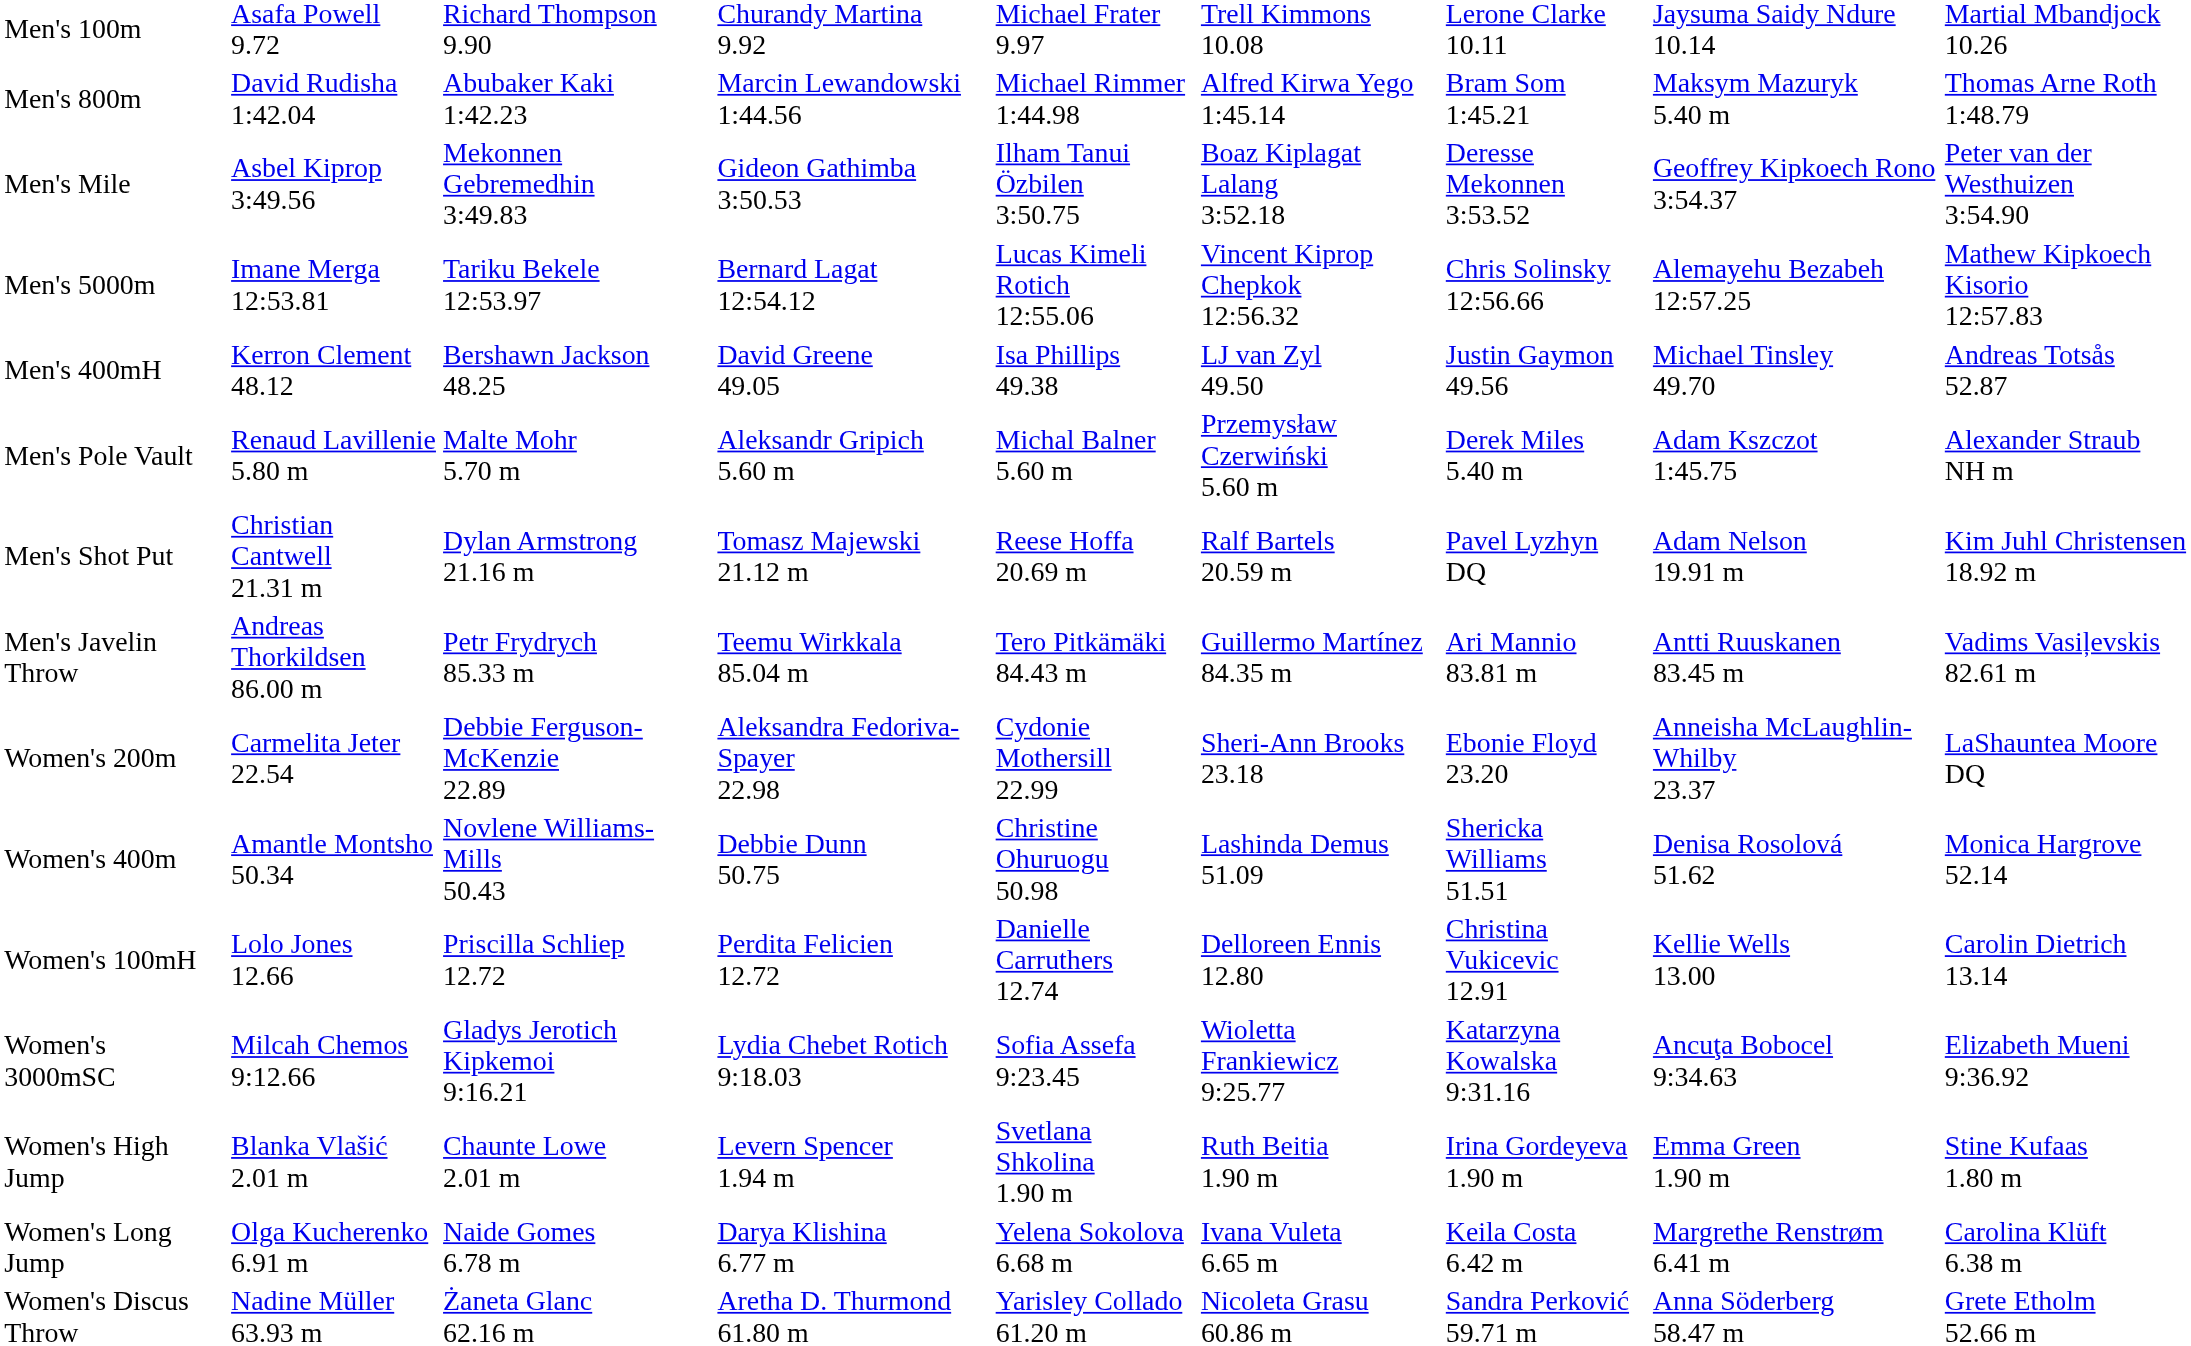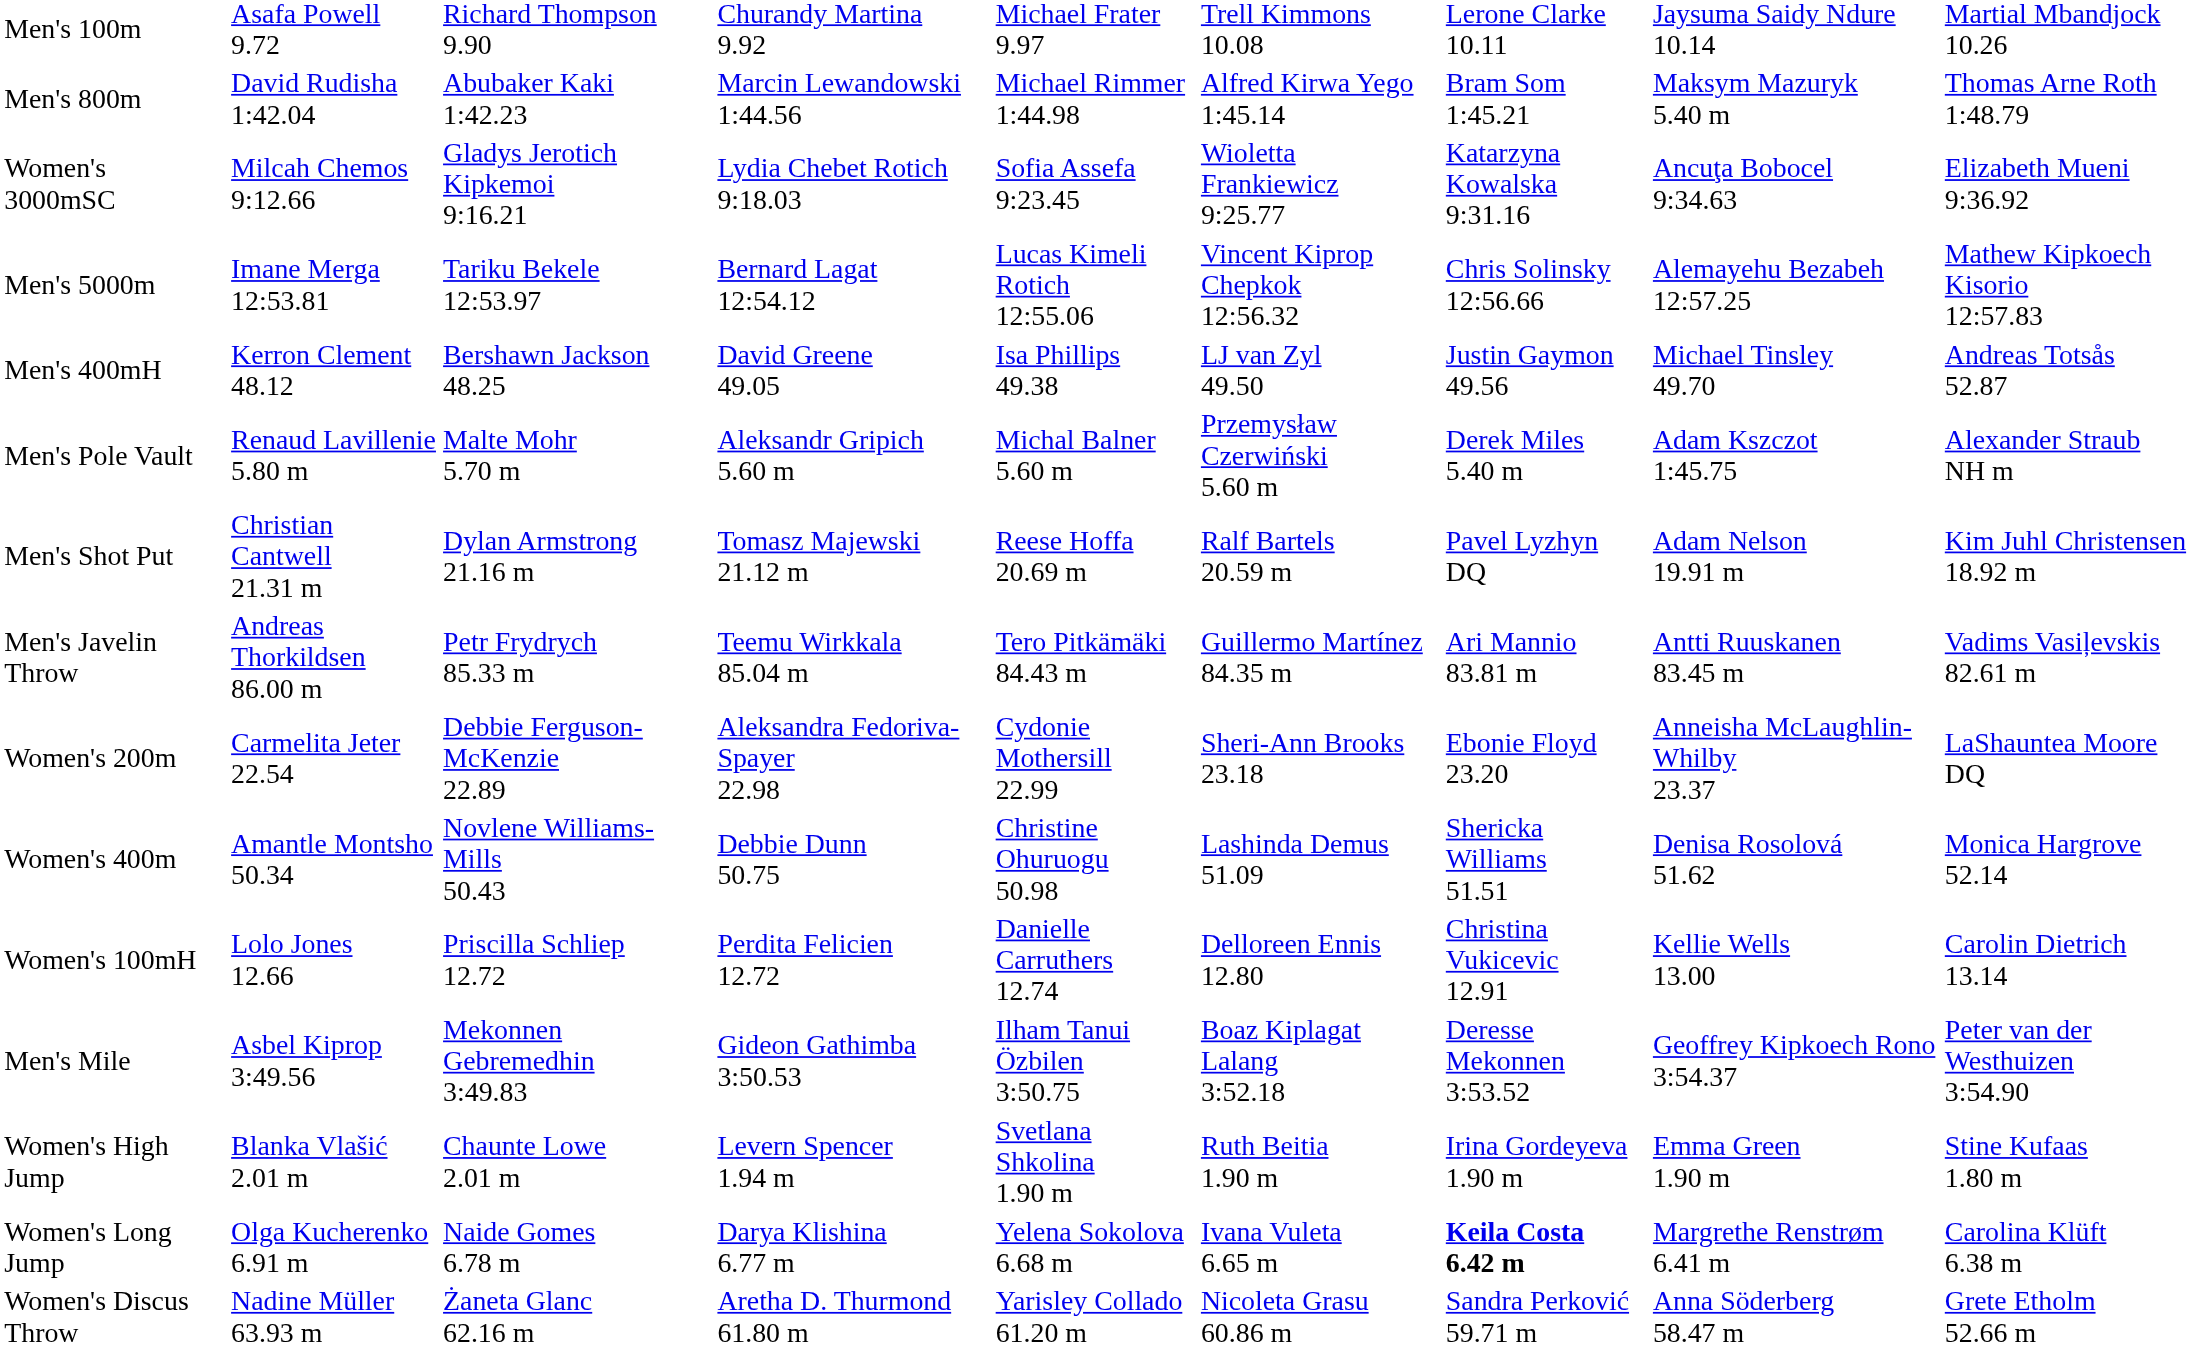 <table>
 <tr>
 <td>Men's 100m<br></td>
 <td><a href='#'>Asafa Powell</a><br>  9.72</td>
 <td><a href='#'>Richard Thompson</a><br>  9.90</td>
 <td><a href='#'>Churandy Martina</a><br>  9.92</td>
 <td><a href='#'>Michael Frater</a><br>  9.97</td>
 <td><a href='#'>Trell Kimmons</a><br>  10.08</td>
 <td><a href='#'>Lerone Clarke</a><br>  10.11</td>
 <td><a href='#'>Jaysuma Saidy Ndure</a><br>  10.14</td>
 <td><a href='#'>Martial Mbandjock</a><br>  10.26</td>
 </tr>
 <tr>
 <td>Men's 800m</td>
 <td><a href='#'>David Rudisha</a><br>  1:42.04</td>
 <td><a href='#'>Abubaker Kaki</a><br>  1:42.23</td>
 <td><a href='#'>Marcin Lewandowski</a><br>  1:44.56</td>
 <td><a href='#'>Michael Rimmer</a><br>  1:44.98</td>
 <td><a href='#'>Alfred Kirwa Yego</a><br>  1:45.14</td>
 <td><a href='#'>Bram Som</a><br>  1:45.21</td>
 <td><a href='#'>Maksym Mazuryk</a><br>  5.40 m</td>
 <td><a href='#'>Thomas Arne Roth</a><br>  1:48.79</td>
 </tr>
 <tr>
-<td>Men's Mile</td>
-<td><a href='#'>Asbel Kiprop</a><br>  3:49.56</td>
-<td><a href='#'>Mekonnen Gebremedhin</a><br>  3:49.83</td>
-<td><a href='#'>Gideon Gathimba</a><br>  3:50.53</td>
-<td><a href='#'>Ilham Tanui Özbilen</a><br>  3:50.75</td>
-<td><a href='#'>Boaz Kiplagat Lalang</a><br>  3:52.18</td>
-<td><a href='#'>Deresse Mekonnen</a><br>  3:53.52</td>
-<td><a href='#'>Geoffrey Kipkoech Rono</a><br>  3:54.37</td>
-<td><a href='#'>Peter van der Westhuizen</a><br>  3:54.90</td>
+<td>Women's 3000mSC</td>
+<td><a href='#'>Milcah Chemos</a><br>  9:12.66</td>
+<td><a href='#'>Gladys Jerotich Kipkemoi</a><br>  9:16.21</td>
+<td><a href='#'>Lydia Chebet Rotich</a><br>  9:18.03</td>
+<td><a href='#'>Sofia Assefa</a><br>  9:23.45</td>
+<td><a href='#'>Wioletta Frankiewicz</a><br>  9:25.77</td>
+<td><a href='#'>Katarzyna Kowalska</a><br>  9:31.16</td>
+<td><a href='#'>Ancuţa Bobocel</a><br>  9:34.63</td>
+<td><a href='#'>Elizabeth Mueni</a><br>  9:36.92</td>
 </tr>
 <tr>
 <td>Men's 5000m</td>
 <td><a href='#'>Imane Merga</a><br>  12:53.81</td>
 <td><a href='#'>Tariku Bekele</a><br>  12:53.97</td>
 <td><a href='#'>Bernard Lagat</a><br>  12:54.12</td>
 <td><a href='#'>Lucas Kimeli Rotich</a><br>  12:55.06</td>
 <td><a href='#'>Vincent Kiprop Chepkok</a><br>  12:56.32</td>
 <td><a href='#'>Chris Solinsky</a><br>  12:56.66</td>
 <td><a href='#'>Alemayehu Bezabeh</a><br>  12:57.25</td>
 <td><a href='#'>Mathew Kipkoech Kisorio</a><br>  12:57.83</td>
 </tr>
 <tr>
 <td>Men's 400mH</td>
 <td><a href='#'>Kerron Clement</a><br>  48.12</td>
 <td><a href='#'>Bershawn Jackson</a><br>  48.25</td>
 <td><a href='#'>David Greene</a><br>  49.05</td>
 <td><a href='#'>Isa Phillips</a><br>  49.38</td>
 <td><a href='#'>LJ van Zyl</a><br>  49.50</td>
 <td><a href='#'>Justin Gaymon</a><br>  49.56</td>
 <td><a href='#'>Michael Tinsley</a><br>  49.70</td>
 <td><a href='#'>Andreas Totsås</a><br>  52.87</td>
 </tr>
 <tr>
 <td>Men's Pole Vault</td>
 <td><a href='#'>Renaud Lavillenie</a><br>  5.80 m</td>
 <td><a href='#'>Malte Mohr</a><br>  5.70 m</td>
 <td><a href='#'>Aleksandr Gripich</a><br>  5.60 m</td>
 <td><a href='#'>Michal Balner</a><br>  5.60 m</td>
 <td><a href='#'>Przemysław Czerwiński</a><br>  5.60 m</td>
 <td><a href='#'>Derek Miles</a><br>  5.40 m</td>
 <td><a href='#'>Adam Kszczot</a><br>  1:45.75</td>
 <td><a href='#'>Alexander Straub</a><br>  NH m</td>
 </tr>
 <tr>
 <td>Men's Shot Put</td>
 <td><a href='#'>Christian Cantwell</a><br>  21.31 m</td>
 <td><a href='#'>Dylan Armstrong</a><br>  21.16 m</td>
 <td><a href='#'>Tomasz Majewski</a><br>  21.12 m</td>
 <td><a href='#'>Reese Hoffa</a><br>  20.69 m</td>
 <td><a href='#'>Ralf Bartels</a><br>  20.59 m</td>
 <td><a href='#'>Pavel Lyzhyn</a><br>  DQ</td>
 <td><a href='#'>Adam Nelson</a><br>  19.91 m</td>
 <td><a href='#'>Kim Juhl Christensen</a><br>  18.92 m</td>
 </tr>
 <tr>
 <td>Men's Javelin Throw</td>
 <td><a href='#'>Andreas Thorkildsen</a><br>  86.00 m</td>
 <td><a href='#'>Petr Frydrych</a><br>  85.33 m</td>
 <td><a href='#'>Teemu Wirkkala</a><br>  85.04 m</td>
 <td><a href='#'>Tero Pitkämäki</a><br>  84.43 m</td>
 <td><a href='#'>Guillermo Martínez</a><br>  84.35 m</td>
 <td><a href='#'>Ari Mannio</a><br>  83.81 m</td>
 <td><a href='#'>Antti Ruuskanen</a><br>  83.45 m</td>
 <td><a href='#'>Vadims Vasiļevskis</a><br>  82.61 m</td>
 </tr>
 <tr>
 <td>Women's 200m<br></td>
 <td><a href='#'>Carmelita Jeter</a><br>  22.54</td>
 <td><a href='#'>Debbie Ferguson-McKenzie</a><br>  22.89</td>
 <td><a href='#'>Aleksandra Fedoriva-Spayer</a><br>  22.98</td>
 <td><a href='#'>Cydonie Mothersill</a><br>  22.99</td>
 <td><a href='#'>Sheri-Ann Brooks</a><br>  23.18</td>
 <td><a href='#'>Ebonie Floyd</a><br>  23.20</td>
 <td><a href='#'>Anneisha McLaughlin-Whilby</a><br>  23.37</td>
 <td><a href='#'>LaShauntea Moore</a><br>  DQ</td>
 </tr>
 <tr>
 <td>Women's 400m</td>
 <td><a href='#'>Amantle Montsho</a><br>  50.34</td>
 <td><a href='#'>Novlene Williams-Mills</a><br>  50.43</td>
 <td><a href='#'>Debbie Dunn</a><br>  50.75</td>
 <td><a href='#'>Christine Ohuruogu</a><br>  50.98</td>
 <td><a href='#'>Lashinda Demus</a><br>  51.09</td>
 <td><a href='#'>Shericka Williams</a><br>  51.51</td>
 <td><a href='#'>Denisa Rosolová</a><br>  51.62</td>
 <td><a href='#'>Monica Hargrove</a><br>  52.14</td>
 </tr>
 <tr>
 <td>Women's 100mH<br></td>
 <td><a href='#'>Lolo Jones</a><br>  12.66</td>
 <td><a href='#'>Priscilla Schliep</a><br>  12.72</td>
 <td><a href='#'>Perdita Felicien</a><br>  12.72</td>
 <td><a href='#'>Danielle Carruthers</a><br>  12.74</td>
 <td><a href='#'>Delloreen Ennis</a><br>  12.80</td>
 <td><a href='#'>Christina Vukicevic</a><br>  12.91</td>
 <td><a href='#'>Kellie Wells</a><br>  13.00</td>
 <td><a href='#'>Carolin Dietrich</a><br>  13.14</td>
 </tr>
 <tr>
-<td>Women's 3000mSC</td>
-<td><a href='#'>Milcah Chemos</a><br>  9:12.66</td>
-<td><a href='#'>Gladys Jerotich Kipkemoi</a><br>  9:16.21</td>
-<td><a href='#'>Lydia Chebet Rotich</a><br>  9:18.03</td>
-<td><a href='#'>Sofia Assefa</a><br>  9:23.45</td>
-<td><a href='#'>Wioletta Frankiewicz</a><br>  9:25.77</td>
-<td><a href='#'>Katarzyna Kowalska</a><br>  9:31.16</td>
-<td><a href='#'>Ancuţa Bobocel</a><br>  9:34.63</td>
-<td><a href='#'>Elizabeth Mueni</a><br>  9:36.92</td>
+<td>Men's Mile</td>
+<td><a href='#'>Asbel Kiprop</a><br>  3:49.56</td>
+<td><a href='#'>Mekonnen Gebremedhin</a><br>  3:49.83</td>
+<td><a href='#'>Gideon Gathimba</a><br>  3:50.53</td>
+<td><a href='#'>Ilham Tanui Özbilen</a><br>  3:50.75</td>
+<td><a href='#'>Boaz Kiplagat Lalang</a><br>  3:52.18</td>
+<td><a href='#'>Deresse Mekonnen</a><br>  3:53.52</td>
+<td><a href='#'>Geoffrey Kipkoech Rono</a><br>  3:54.37</td>
+<td><a href='#'>Peter van der Westhuizen</a><br>  3:54.90</td>
 </tr>
 <tr>
 <td>Women's High Jump</td>
 <td><a href='#'>Blanka Vlašić</a><br>  2.01 m</td>
 <td><a href='#'>Chaunte Lowe</a><br>  2.01 m</td>
 <td><a href='#'>Levern Spencer</a><br>  1.94 m</td>
 <td><a href='#'>Svetlana Shkolina</a><br>  1.90 m</td>
 <td><a href='#'>Ruth Beitia</a><br>  1.90 m</td>
 <td><a href='#'>Irina Gordeyeva</a><br>  1.90 m</td>
 <td><a href='#'>Emma Green</a><br>  1.90 m</td>
 <td><a href='#'>Stine Kufaas</a><br>  1.80 m</td>
 </tr>
 <tr>
 <td>Women's Long Jump</td>
 <td><a href='#'>Olga Kucherenko</a><br>  6.91 m</td>
 <td><a href='#'>Naide Gomes</a><br>  6.78 m</td>
 <td><a href='#'>Darya Klishina</a><br>  6.77 m</td>
 <td><a href='#'>Yelena Sokolova</a><br>  6.68 m</td>
 <td><a href='#'>Ivana Vuleta</a><br>  6.65 m</td>
-<td><a href='#'>Keila Costa</a><br>  6.42 m</td>
+<td><strong><a href='#'>Keila Costa</a><br>  6.42 m</strong></td>
 <td><a href='#'>Margrethe Renstrøm</a><br>  6.41 m</td>
 <td><a href='#'>Carolina Klüft</a><br>  6.38 m</td>
 </tr>
 <tr>
 <td>Women's Discus Throw</td>
 <td><a href='#'>Nadine Müller</a><br>  63.93 m</td>
 <td><a href='#'>Żaneta Glanc</a><br>  62.16 m</td>
 <td><a href='#'>Aretha D. Thurmond</a><br>  61.80 m</td>
 <td><a href='#'>Yarisley Collado</a><br>  61.20 m</td>
 <td><a href='#'>Nicoleta Grasu</a><br>  60.86 m</td>
 <td><a href='#'>Sandra Perković</a><br>  59.71 m</td>
 <td><a href='#'>Anna Söderberg</a><br>  58.47 m</td>
 <td><a href='#'>Grete Etholm</a><br>  52.66 m</td>
 </tr>
 </table>
